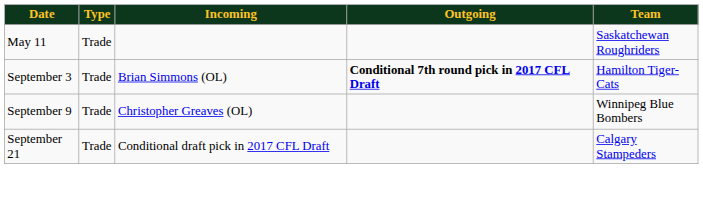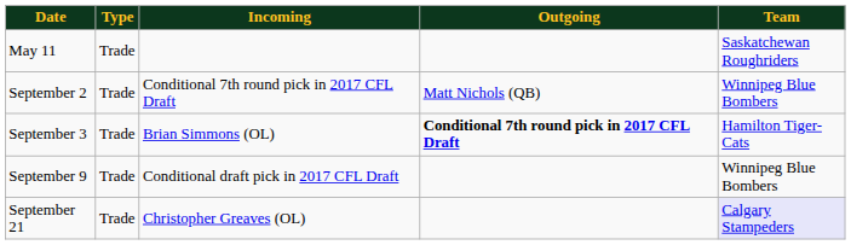 <table class="wikitable">
 <tr>
 <th style="background:#0C371D;color:#ffc322;" width="10%">Date</th>
 <th style="background:#0C371D;color:#ffc322;" width="1%">Type</th>
 <th style="background:#0C371D;color:#ffc322;" width="31%">Incoming</th>
 <th style="background:#0C371D;color:#ffc322;" width="33%">Outgoing</th>
 <th style="background:#0C371D;color:#ffc322;" width="14%">Team</th>
 </tr>
 <tr>
 <td>May 11</td>
 <td>Trade</td>
 <td></td>
 <td></td>
 <td><a href='#'>Saskatchewan Roughriders</a></td>
 </tr>
 <tr>
+<td>September 2</td>
+<td>Trade</td>
+<td>Conditional 7th round pick in <a href='#'>2017 CFL Draft</a></td>
+<td><a href='#'>Matt Nichols</a> (QB)</td>
+<td><a href='#'>Winnipeg Blue Bombers</a></td>
+</tr>
+<tr>
 <td>September 3</td>
 <td>Trade</td>
 <td><a href='#'>Brian Simmons</a> (OL)</td>
 <td><strong>Conditional 7th round pick in <a href='#'>2017 CFL Draft</a></strong></td>
 <td><a href='#'>Hamilton Tiger-Cats</a></td>
 </tr>
 <tr>
 <td>September 9</td>
 <td>Trade</td>
-<td><a href='#'>Christopher Greaves</a> (OL)</td>
+<td>Conditional draft pick in <a href='#'>2017 CFL Draft</a></td>
 <td></td>
 <td>Winnipeg Blue Bombers</td>
 </tr>
 <tr>
 <td>September 21</td>
 <td>Trade</td>
-<td>Conditional draft pick in <a href='#'>2017 CFL Draft</a></td>
+<td><a href='#'>Christopher Greaves</a> (OL)</td>
 <td></td>
-<td><a href='#'>Calgary Stampeders</a></td>
+<td style="background: lavender;"><a href='#'>Calgary Stampeders</a></td>
 </tr>
 </table>
